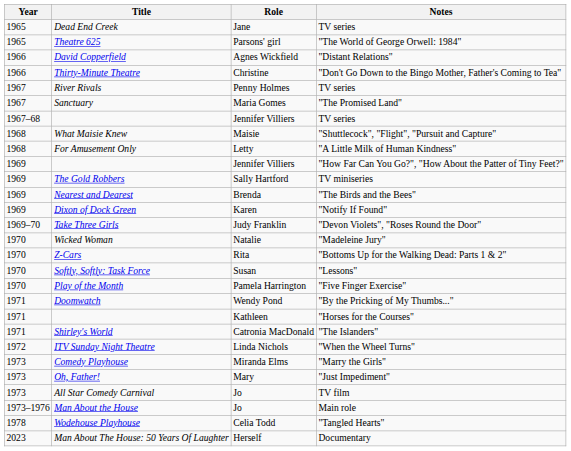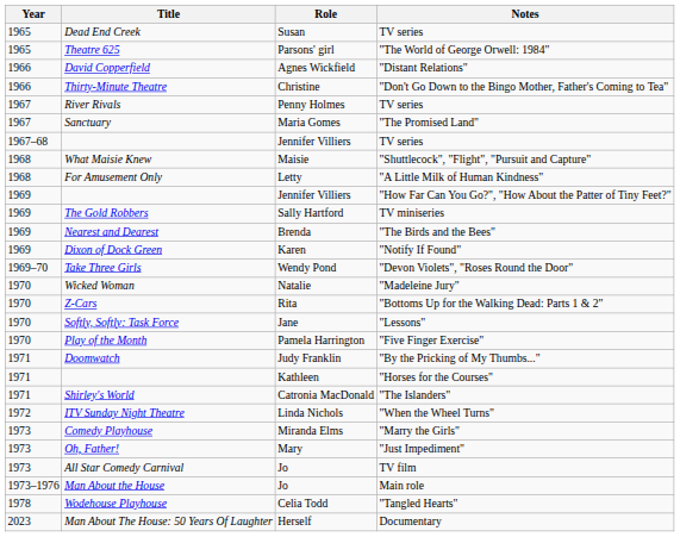 <table class="wikitable sortable">
 <tr>
 <th>Year</th>
 <th>Title</th>
 <th>Role</th>
 <th class="unsortable">Notes</th>
 </tr>
 <tr>
 <td>1965</td>
 <td><em>Dead End Creek</em></td>
-<td>Jane</td>
+<td>Susan</td>
 <td>TV series</td>
 </tr>
 <tr>
 <td>1965</td>
 <td><em><a href='#'>Theatre 625</a></em></td>
 <td>Parsons' girl</td>
 <td>"The World of George Orwell: 1984"</td>
 </tr>
 <tr>
 <td>1966</td>
 <td><em><a href='#'>David Copperfield</a></em></td>
 <td>Agnes Wickfield</td>
 <td>"Distant Relations"</td>
 </tr>
 <tr>
 <td>1966</td>
 <td><em><a href='#'>Thirty-Minute Theatre</a></em></td>
 <td>Christine</td>
 <td>"Don't Go Down to the Bingo Mother, Father's Coming to Tea"</td>
 </tr>
 <tr>
 <td>1967</td>
 <td><em>River Rivals</em></td>
 <td>Penny Holmes</td>
 <td>TV series</td>
 </tr>
 <tr>
 <td>1967</td>
 <td><em>Sanctuary</em></td>
 <td>Maria Gomes</td>
 <td>"The Promised Land"</td>
 </tr>
 <tr>
 <td>1967–68</td>
 <td><em></em></td>
 <td>Jennifer Villiers</td>
 <td>TV series</td>
 </tr>
 <tr>
 <td>1968</td>
 <td><em>What Maisie Knew</em></td>
 <td>Maisie</td>
 <td>"Shuttlecock", "Flight", "Pursuit and Capture"</td>
 </tr>
 <tr>
 <td>1968</td>
 <td><em>For Amusement Only</em></td>
 <td>Letty</td>
 <td>"A Little Milk of Human Kindness"</td>
 </tr>
 <tr>
 <td>1969</td>
 <td><em></em></td>
 <td>Jennifer Villiers</td>
 <td>"How Far Can You Go?", "How About the Patter of Tiny Feet?"</td>
 </tr>
 <tr>
 <td>1969</td>
 <td><em><a href='#'>The Gold Robbers</a></em></td>
 <td>Sally Hartford</td>
 <td>TV miniseries</td>
 </tr>
 <tr>
 <td>1969</td>
 <td><em><a href='#'>Nearest and Dearest</a></em></td>
 <td>Brenda</td>
 <td>"The Birds and the Bees"</td>
 </tr>
 <tr>
 <td>1969</td>
 <td><em><a href='#'>Dixon of Dock Green</a></em></td>
 <td>Karen</td>
 <td>"Notify If Found"</td>
 </tr>
 <tr>
 <td>1969–70</td>
 <td><em><a href='#'>Take Three Girls</a></em></td>
-<td>Judy Franklin</td>
+<td>Wendy Pond</td>
 <td>"Devon Violets", "Roses Round the Door"</td>
 </tr>
 <tr>
 <td>1970</td>
 <td><em>Wicked Woman</em></td>
 <td>Natalie</td>
 <td>"Madeleine Jury"</td>
 </tr>
 <tr>
 <td>1970</td>
 <td><em><a href='#'>Z-Cars</a></em></td>
 <td>Rita</td>
 <td>"Bottoms Up for the Walking Dead: Parts 1 & 2"</td>
 </tr>
 <tr>
 <td>1970</td>
 <td><em><a href='#'>Softly, Softly: Task Force</a></em></td>
-<td>Susan</td>
+<td>Jane</td>
 <td>"Lessons"</td>
 </tr>
 <tr>
 <td>1970</td>
 <td><em><a href='#'>Play of the Month</a></em></td>
 <td>Pamela Harrington</td>
 <td>"Five Finger Exercise"</td>
 </tr>
 <tr>
 <td>1971</td>
 <td><em><a href='#'>Doomwatch</a></em></td>
-<td>Wendy Pond</td>
+<td>Judy Franklin</td>
 <td>"By the Pricking of My Thumbs..."</td>
 </tr>
 <tr>
 <td>1971</td>
 <td><em></em></td>
 <td>Kathleen</td>
 <td>"Horses for the Courses"</td>
 </tr>
 <tr>
 <td>1971</td>
 <td><em><a href='#'>Shirley's World</a></em></td>
 <td>Catronia MacDonald</td>
 <td>"The Islanders"</td>
 </tr>
 <tr>
 <td>1972</td>
 <td><em><a href='#'>ITV Sunday Night Theatre</a></em></td>
 <td>Linda Nichols</td>
 <td>"When the Wheel Turns"</td>
 </tr>
 <tr>
 <td>1973</td>
 <td><em><a href='#'>Comedy Playhouse</a></em></td>
 <td>Miranda Elms</td>
 <td>"Marry the Girls"</td>
 </tr>
 <tr>
 <td>1973</td>
 <td><em><a href='#'>Oh, Father!</a></em></td>
 <td>Mary</td>
 <td>"Just Impediment"</td>
 </tr>
 <tr>
 <td>1973</td>
 <td><em>All Star Comedy Carnival</em></td>
 <td>Jo</td>
 <td>TV film</td>
 </tr>
 <tr>
 <td>1973–1976</td>
 <td><em><a href='#'>Man About the House</a></em></td>
 <td>Jo</td>
 <td>Main role</td>
 </tr>
 <tr>
 <td>1978</td>
 <td><em><a href='#'>Wodehouse Playhouse</a></em></td>
 <td>Celia Todd</td>
 <td>"Tangled Hearts"</td>
 </tr>
 <tr>
 <td>2023</td>
 <td><em>Man About The House: 50 Years Of Laughter</em></td>
 <td>Herself</td>
 <td>Documentary</td>
 </tr>
 </table>
